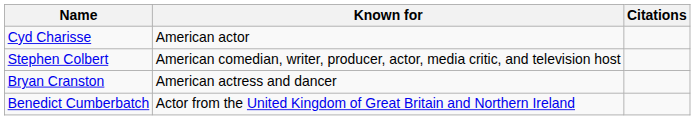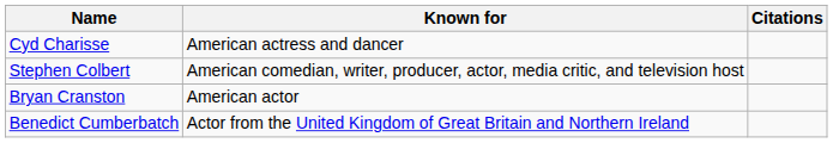 <table class="wikitable">
 <tr>
 <th>Name</th>
 <th>Known for</th>
 <th>Citations</th>
 </tr>
 <tr>
 <td><a href='#'>Cyd Charisse</a></td>
-<td>American actor</td>
+<td>American actress and dancer</td>
 <td></td>
 </tr>
 <tr>
 <td><a href='#'>Stephen Colbert</a></td>
 <td>American comedian, writer, producer, actor, media critic, and television host</td>
 <td></td>
 </tr>
 <tr>
 <td><a href='#'>Bryan Cranston</a></td>
-<td>American actress and dancer</td>
+<td>American actor</td>
 <td></td>
 </tr>
 <tr>
 <td><a href='#'>Benedict Cumberbatch</a></td>
 <td>Actor from the <a href='#'>United Kingdom of Great Britain and Northern Ireland</a></td>
 <td></td>
 </tr>
 </table>
